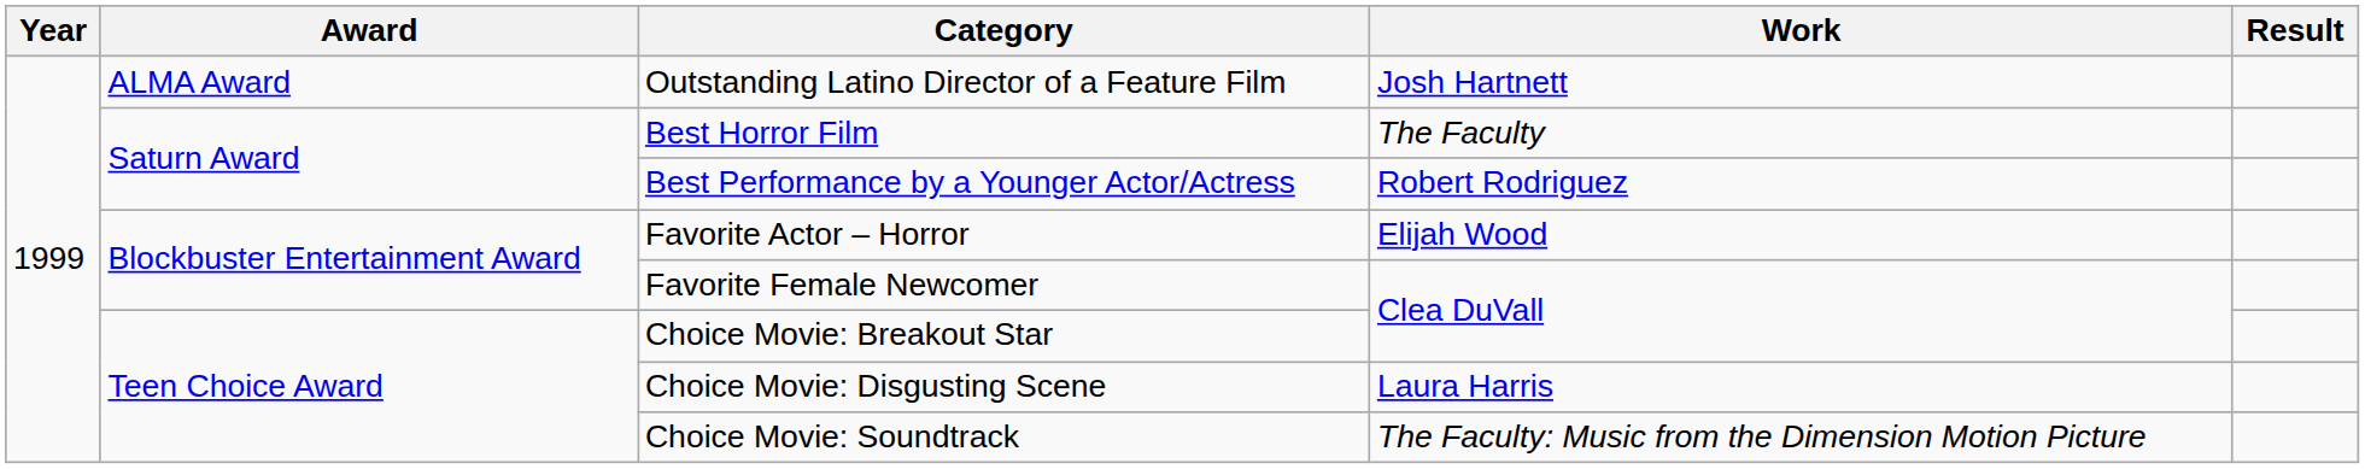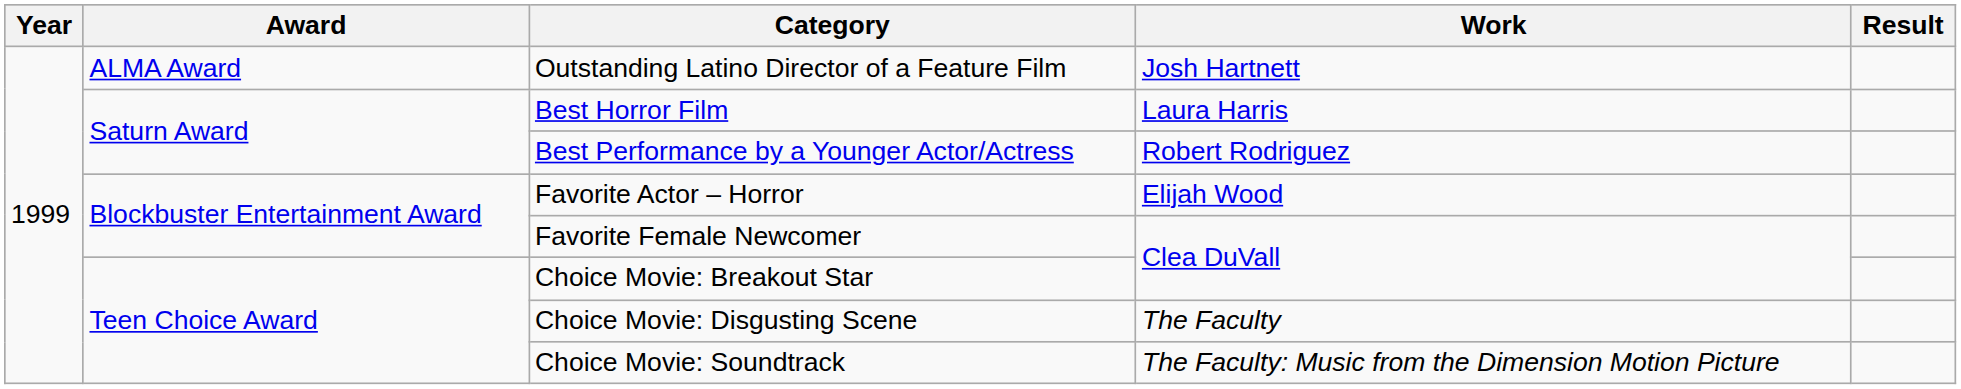 <table class="wikitable" style="width:93%;">
 <tr>
 <th>Year</th>
 <th>Award</th>
 <th>Category</th>
 <th>Work</th>
 <th>Result</th>
 </tr>
 <tr>
 <td rowspan="8">1999</td>
 <td rowspan="1"><a href='#'>ALMA Award</a></td>
 <td>Outstanding Latino Director of a Feature Film</td>
 <td><a href='#'>Josh Hartnett</a></td>
 <td></td>
 </tr>
 <tr>
 <td rowspan="2"><a href='#'>Saturn Award</a></td>
 <td><a href='#'>Best Horror Film</a></td>
-<td><em>The Faculty</em></td>
+<td><a href='#'>Laura Harris</a></td>
 <td></td>
 </tr>
 <tr>
 <td><a href='#'>Best Performance by a Younger Actor/Actress</a></td>
 <td><a href='#'>Robert Rodriguez</a></td>
 <td></td>
 </tr>
 <tr>
 <td rowspan="2"><a href='#'>Blockbuster Entertainment Award</a></td>
 <td>Favorite Actor – Horror</td>
 <td><a href='#'>Elijah Wood</a></td>
 <td></td>
 </tr>
 <tr>
 <td>Favorite Female Newcomer</td>
 <td rowspan="2"><a href='#'>Clea DuVall</a></td>
 <td></td>
 </tr>
 <tr>
 <td rowspan="3"><a href='#'>Teen Choice Award</a></td>
 <td>Choice Movie: Breakout Star</td>
 <td></td>
 </tr>
 <tr>
 <td>Choice Movie: Disgusting Scene</td>
-<td><a href='#'>Laura Harris</a></td>
+<td><em>The Faculty</em></td>
 <td></td>
 </tr>
 <tr>
 <td>Choice Movie: Soundtrack</td>
 <td><em>The Faculty: Music from the Dimension Motion Picture</em></td>
 <td></td>
 </tr>
 </table>
